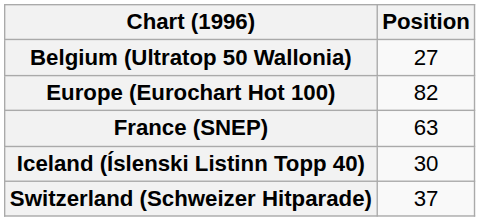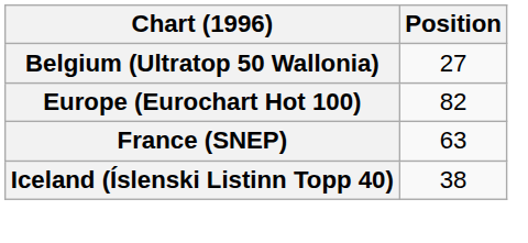 <table class="wikitable sortable plainrowheaders" style="text-align:center">
 <tr>
 <th scope="col">Chart (1996)</th>
 <th scope="col">Position</th>
 </tr>
 <tr>
 <th scope="row">Belgium (Ultratop 50 Wallonia)</th>
 <td>27</td>
 </tr>
 <tr>
 <th scope="row">Europe (Eurochart Hot 100)</th>
 <td>82</td>
 </tr>
 <tr>
 <th scope="row">France (SNEP)</th>
 <td>63</td>
 </tr>
 <tr>
 <th scope="row">Iceland (Íslenski Listinn Topp 40)</th>
-<td>30</td>
-</tr>
-<tr>
-<th scope="row">Switzerland (Schweizer Hitparade)</th>
-<td>37</td>
+<td>38</td>
 </tr>
 </table>
